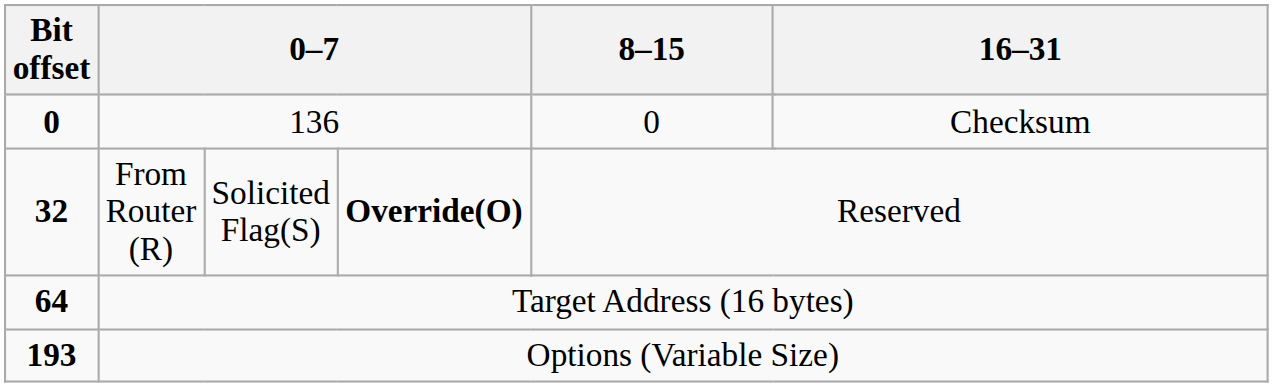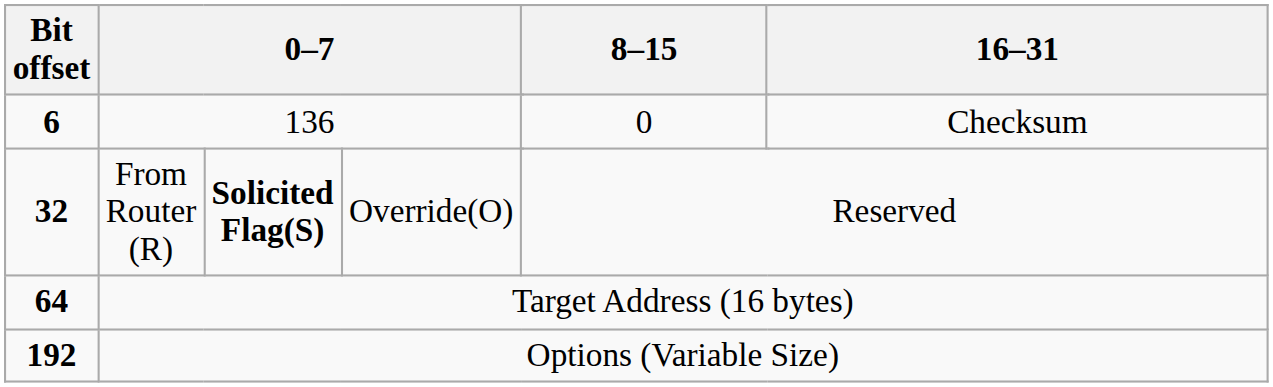 <table class="wikitable" style="text-align:center">
 <tr>
 <th>Bit offset</th>
 <th colspan="8" width="22%">0–7</th>
 <th colspan="8" width="22%">8–15</th>
 <th colspan="16" width="44%">16–31</th>
 </tr>
 <tr>
-<td><strong>0</strong></td>
+<td><strong>6</strong></td>
 <td colspan="8">136</td>
 <td colspan="8">0</td>
 <td colspan="16">Checksum</td>
 </tr>
 <tr>
 <td><strong>32</strong></td>
 <td colspan="1">From Router (R)</td>
-<td colspan="1">Solicited Flag(S)</td>
-<td><strong>Override(O)</strong></td>
+<td colspan="1"><strong>Solicited Flag(S)</strong></td>
+<td>Override(O)</td>
 <td colspan="30">Reserved</td>
 </tr>
 <tr>
 <td><strong>64</strong></td>
 <td colspan="32">Target Address (16 bytes)</td>
 </tr>
 <tr>
-<td><strong>193</strong></td>
+<td><strong>192</strong></td>
 <td colspan="32">Options (Variable Size)</td>
 </tr>
 </table>
